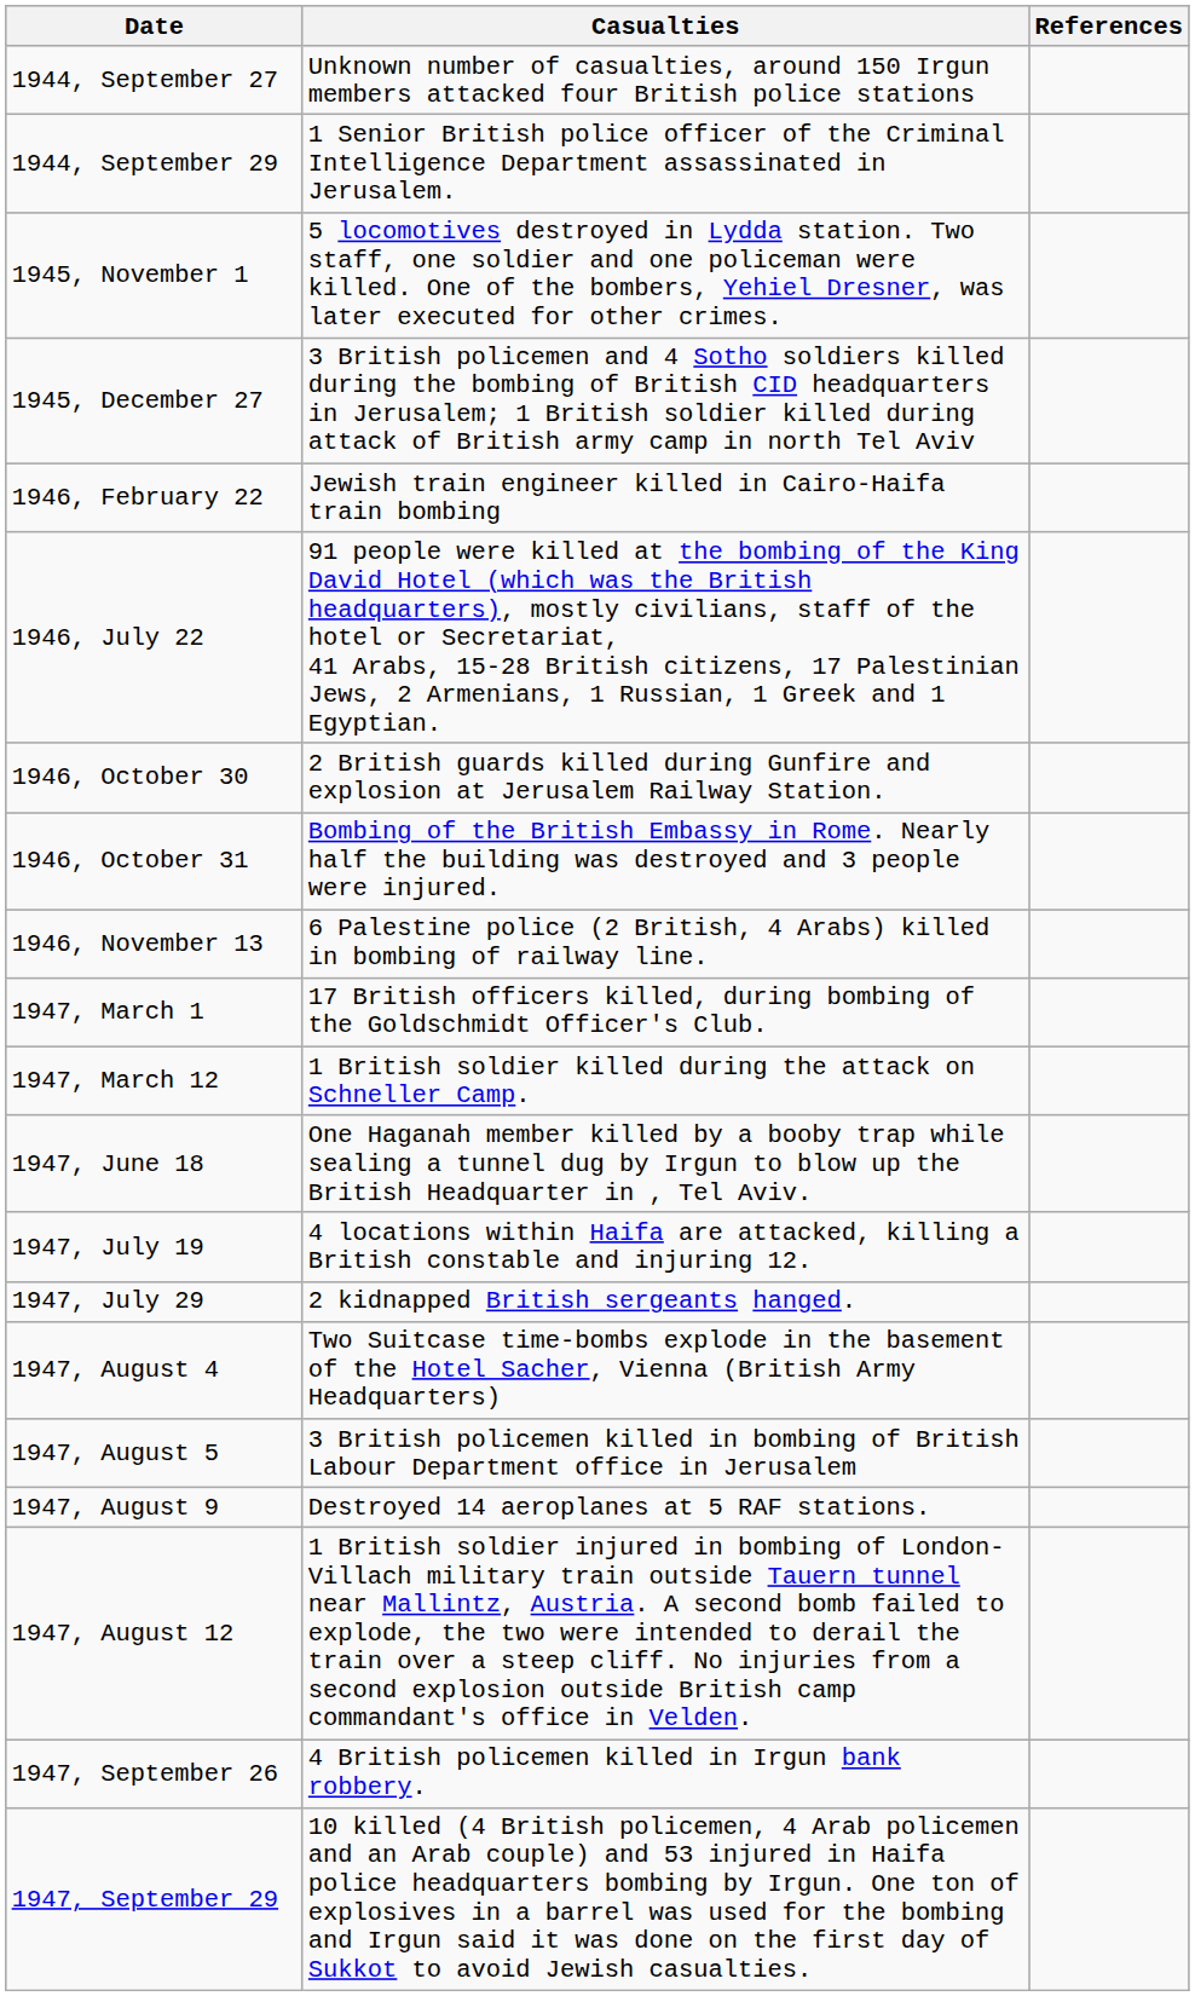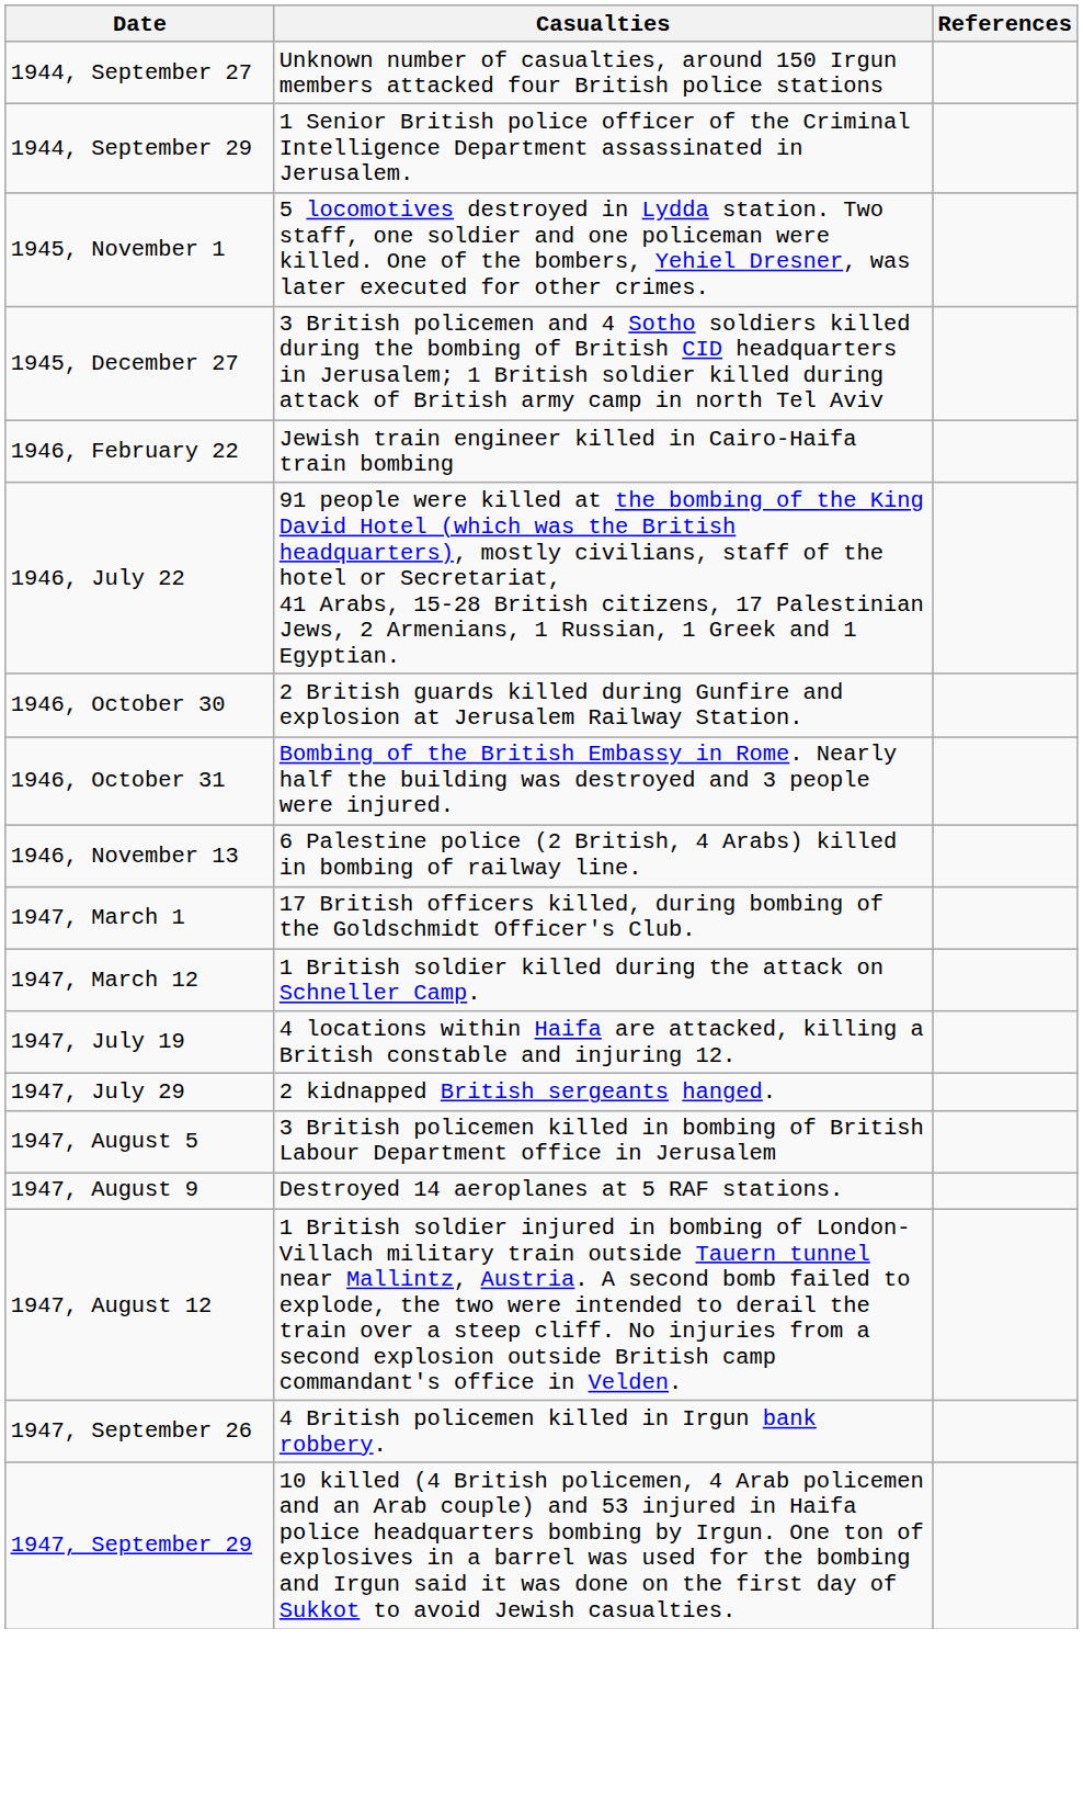 <table class="wikitable sortable" style="width:100%; margin:auto;">
 <tr>
 <th style="width:150px;"><strong>Date</strong></th>
 <th><strong>Casualties</strong></th>
 <th><strong>References</strong></th>
 </tr>
 <tr>
 <td>1944, September 27</td>
 <td>Unknown number of casualties, around 150 Irgun members attacked four British police stations</td>
 <td></td>
 </tr>
 <tr>
 <td>1944, September 29</td>
 <td>1 Senior British police officer of the Criminal Intelligence Department assassinated in Jerusalem.</td>
 <td></td>
 </tr>
 <tr>
 <td>1945, November 1</td>
 <td>5 <a href='#'>locomotives</a> destroyed in <a href='#'>Lydda</a> station. Two staff, one soldier and one policeman were killed. One of the bombers, <a href='#'>Yehiel Dresner</a>, was later executed for other crimes.</td>
 <td></td>
 </tr>
 <tr>
 <td>1945, December 27</td>
 <td>3 British policemen and 4 <a href='#'>Sotho</a> soldiers killed during the bombing of British <a href='#'>CID</a> headquarters in Jerusalem; 1 British soldier killed during attack of British army camp in north Tel Aviv</td>
 <td></td>
 </tr>
 <tr>
 <td>1946, February 22</td>
 <td>Jewish train engineer killed in Cairo-Haifa train bombing</td>
 <td></td>
 </tr>
 <tr>
 <td>1946, July 22</td>
 <td>91 people were killed at <a href='#'>the bombing of the King David Hotel (which was the British headquarters)</a>, mostly civilians, staff of the hotel or Secretariat, <br>41 Arabs, 15-28 British citizens, 17 Palestinian Jews, 2 Armenians, 1 Russian, 1 Greek and 1 Egyptian.</td>
 <td></td>
 </tr>
 <tr>
 <td>1946, October 30</td>
 <td>2 British guards killed during Gunfire and explosion at Jerusalem Railway Station.</td>
 <td></td>
 </tr>
 <tr>
 <td>1946, October 31</td>
 <td><a href='#'>Bombing of the British Embassy in Rome</a>. Nearly half the building was destroyed and 3 people were injured.</td>
 <td></td>
 </tr>
 <tr>
 <td>1946, November 13</td>
 <td>6 Palestine police (2 British, 4 Arabs) killed in bombing of railway line.</td>
 <td></td>
 </tr>
 <tr>
 <td>1947, March 1</td>
 <td>17 British officers killed, during bombing of the Goldschmidt Officer's Club.</td>
 <td></td>
 </tr>
 <tr>
 <td>1947, March 12</td>
 <td>1 British soldier killed during the attack on <a href='#'>Schneller Camp</a>.</td>
 <td></td>
 </tr>
 <tr>
-<td>1947, June 18</td>
-<td>One Haganah member killed by a booby trap while sealing a tunnel dug by Irgun to blow up the British Headquarter in , Tel Aviv.</td>
-<td></td>
-</tr>
-<tr>
 <td>1947, July 19</td>
 <td>4 locations within <a href='#'>Haifa</a> are attacked, killing a British constable and injuring 12.</td>
 <td></td>
 </tr>
 <tr>
 <td>1947, July 29</td>
 <td>2 kidnapped <a href='#'>British sergeants</a> <a href='#'>hanged</a>.</td>
-<td></td>
-</tr>
-<tr>
-<td>1947, August 4</td>
-<td>Two Suitcase time-bombs explode in the basement of the <a href='#'>Hotel Sacher</a>, Vienna (British Army Headquarters)</td>
 <td></td>
 </tr>
 <tr>
 <td>1947, August 5</td>
 <td>3 British policemen killed in bombing of British Labour Department office in Jerusalem</td>
 <td></td>
 </tr>
 <tr>
 <td>1947, August 9</td>
 <td>Destroyed 14 aeroplanes at 5 RAF stations.</td>
 <td></td>
 </tr>
 <tr>
 <td>1947, August 12</td>
 <td>1 British soldier injured in bombing of London-Villach military train outside <a href='#'>Tauern tunnel</a> near <a href='#'>Mallintz</a>, <a href='#'>Austria</a>. A second bomb failed to explode, the two were intended to derail the train over a steep cliff. No injuries from a second explosion outside British camp commandant's office in <a href='#'>Velden</a>.</td>
 <td></td>
 </tr>
 <tr>
 <td>1947, September 26</td>
 <td>4 British policemen killed in Irgun <a href='#'>bank robbery</a>.</td>
 <td></td>
 </tr>
 <tr>
 <td><a href='#'>1947, September 29</a></td>
 <td>10 killed (4 British policemen, 4 Arab policemen and an Arab couple) and 53 injured in Haifa police headquarters bombing by Irgun. One ton of explosives in a barrel was used for the bombing and Irgun said it was done on the first day of <a href='#'>Sukkot</a> to avoid Jewish casualties.</td>
 <td></td>
 </tr>
 </table>
